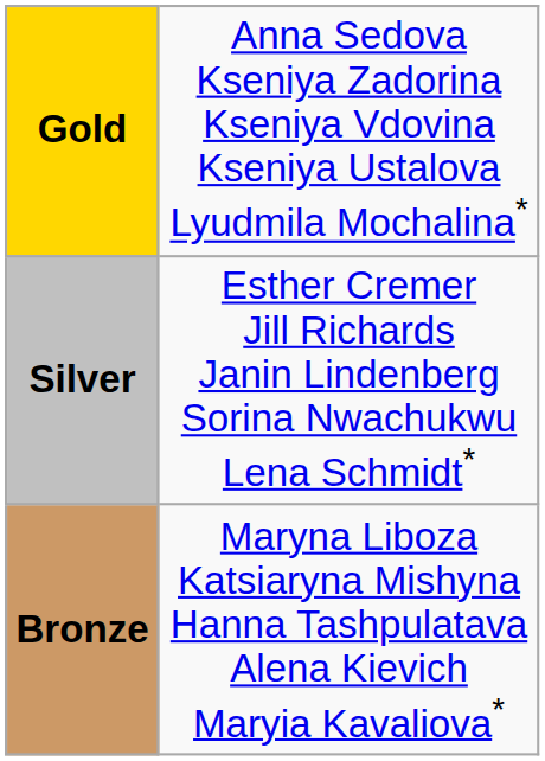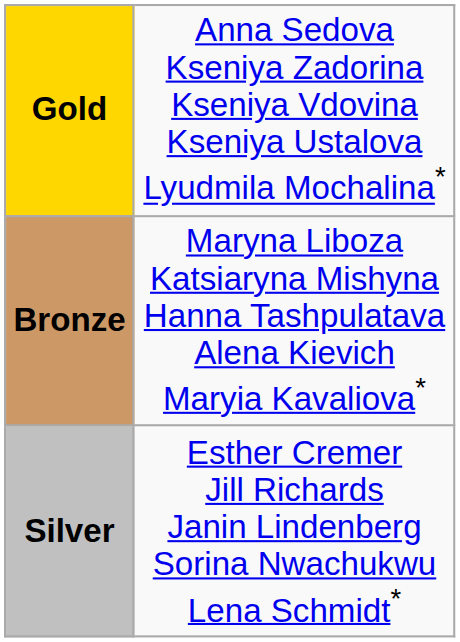 <table class="wikitable" style="text-align:center; " width="35%">
 <tr>
 <td bgcolor="gold"><strong>Gold</strong></td>
 <td><a href='#'>Anna Sedova</a><br><a href='#'>Kseniya Zadorina</a><br><a href='#'>Kseniya Vdovina</a><br><a href='#'>Kseniya Ustalova</a><br><a href='#'>Lyudmila Mochalina</a><sup>*</sup><br>  <small><em></em></small></td>
 </tr>
 <tr>
+<td bgcolor="CC9966"><strong>Bronze</strong></td>
+<td><a href='#'>Maryna Liboza</a><br><a href='#'>Katsiaryna Mishyna</a><br><a href='#'>Hanna Tashpulatava</a><br><a href='#'>Alena Kievich</a><br><a href='#'>Maryia Kavaliova</a><sup>*</sup><br>  <small><em></em></small></td>
+</tr>
+<tr>
 <td bgcolor="silver"><strong>Silver</strong></td>
 <td><a href='#'>Esther Cremer</a><br><a href='#'>Jill Richards</a><br><a href='#'>Janin Lindenberg</a><br><a href='#'>Sorina Nwachukwu</a><br><a href='#'>Lena Schmidt</a><sup>*</sup><br>  <small><em></em></small></td>
 </tr>
-<tr>
-<td bgcolor="CC9966"><strong>Bronze</strong></td>
-<td><a href='#'>Maryna Liboza</a><br><a href='#'>Katsiaryna Mishyna</a><br><a href='#'>Hanna Tashpulatava</a><br><a href='#'>Alena Kievich</a><br><a href='#'>Maryia Kavaliova</a><sup>*</sup><br>  <small><em></em></small></td>
-</tr>
 </table>
